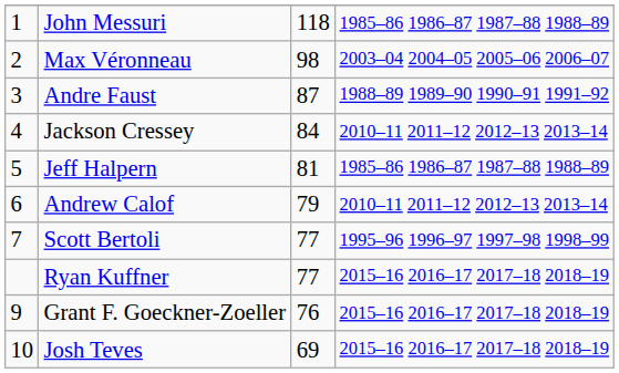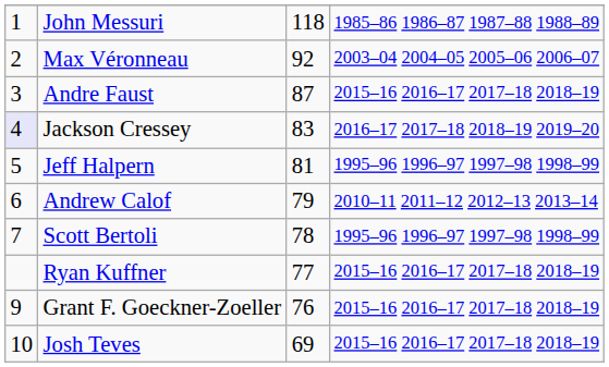 <table class="wikitable">
 <tr>
 </tr>
 <tr>
 <td>1</td>
 <td><a href='#'>John Messuri</a></td>
 <td>118</td>
 <td style="font-size:80%;"><a href='#'>1985–86</a> <a href='#'>1986–87</a> <a href='#'>1987–88</a> <a href='#'>1988–89</a></td>
 </tr>
 <tr>
 <td>2</td>
 <td><a href='#'>Max Véronneau</a></td>
-<td>98</td>
+<td>92</td>
 <td style="font-size:80%;"><a href='#'>2003–04</a> <a href='#'>2004–05</a> <a href='#'>2005–06</a> <a href='#'>2006–07</a></td>
 </tr>
 <tr>
 <td>3</td>
 <td><a href='#'>Andre Faust</a></td>
 <td>87</td>
-<td style="font-size:80%;"><a href='#'>1988–89</a> <a href='#'>1989–90</a> <a href='#'>1990–91</a> <a href='#'>1991–92</a></td>
+<td style="font-size:80%;"><a href='#'>2015–16</a> <a href='#'>2016–17</a> <a href='#'>2017–18</a> <a href='#'>2018–19</a></td>
 </tr>
 <tr>
-<td>4</td>
+<td style="background: lavender;">4</td>
 <td>Jackson Cressey</td>
-<td>84</td>
-<td style="font-size:80%;"><a href='#'>2010–11</a> <a href='#'>2011–12</a> <a href='#'>2012–13</a> <a href='#'>2013–14</a></td>
+<td>83</td>
+<td style="font-size:80%;"><a href='#'>2016–17</a> <a href='#'>2017–18</a> <a href='#'>2018–19</a> <a href='#'>2019–20</a></td>
 </tr>
 <tr>
 <td>5</td>
 <td><a href='#'>Jeff Halpern</a></td>
 <td>81</td>
-<td style="font-size:80%;"><a href='#'>1985–86</a> <a href='#'>1986–87</a> <a href='#'>1987–88</a> <a href='#'>1988–89</a></td>
+<td style="font-size:80%;"><a href='#'>1995–96</a> <a href='#'>1996–97</a> <a href='#'>1997–98</a> <a href='#'>1998–99</a></td>
 </tr>
 <tr>
 <td>6</td>
 <td><a href='#'>Andrew Calof</a></td>
 <td>79</td>
 <td style="font-size:80%;"><a href='#'>2010–11</a> <a href='#'>2011–12</a> <a href='#'>2012–13</a> <a href='#'>2013–14</a></td>
 </tr>
 <tr>
 <td>7</td>
 <td><a href='#'>Scott Bertoli</a></td>
-<td>77</td>
+<td>78</td>
 <td style="font-size:80%;"><a href='#'>1995–96</a> <a href='#'>1996–97</a> <a href='#'>1997–98</a> <a href='#'>1998–99</a></td>
 </tr>
 <tr>
 <td></td>
 <td><a href='#'>Ryan Kuffner</a></td>
 <td>77</td>
 <td style="font-size:80%;"><a href='#'>2015–16</a> <a href='#'>2016–17</a> <a href='#'>2017–18</a> <a href='#'>2018–19</a></td>
 </tr>
 <tr>
 <td>9</td>
 <td>Grant F. Goeckner-Zoeller</td>
 <td>76</td>
 <td style="font-size:80%;"><a href='#'>2015–16</a> <a href='#'>2016–17</a> <a href='#'>2017–18</a> <a href='#'>2018–19</a></td>
 </tr>
 <tr>
 <td>10</td>
 <td><a href='#'>Josh Teves</a></td>
 <td>69</td>
 <td style="font-size:80%;"><a href='#'>2015–16</a> <a href='#'>2016–17</a> <a href='#'>2017–18</a> <a href='#'>2018–19</a></td>
 </tr>
 </table>
